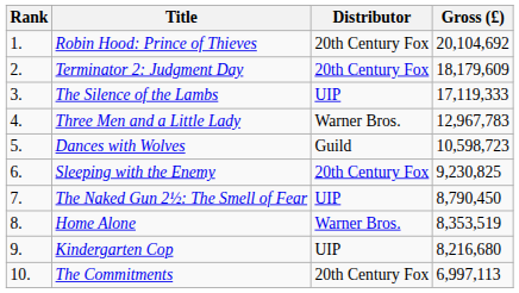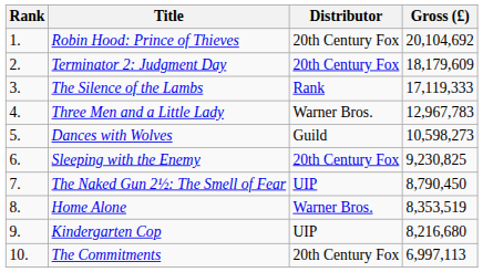 <table class="wikitable sortable" style="margin:auto; margin:auto;">
 <tr>
 <th>Rank</th>
 <th>Title</th>
 <th>Distributor</th>
 <th>Gross (£)</th>
 </tr>
 <tr>
 <td>1.</td>
 <td><em><a href='#'>Robin Hood: Prince of Thieves</a></em></td>
 <td>20th Century Fox</td>
 <td>20,104,692</td>
 </tr>
 <tr>
 <td>2.</td>
 <td><em><a href='#'>Terminator 2: Judgment Day</a></em></td>
 <td><a href='#'>20th Century Fox</a></td>
 <td>18,179,609</td>
 </tr>
 <tr>
 <td>3.</td>
 <td><em><a href='#'>The Silence of the Lambs</a></em></td>
-<td><a href='#'>UIP</a></td>
+<td><a href='#'>Rank</a></td>
 <td>17,119,333</td>
 </tr>
 <tr>
 <td>4.</td>
 <td><em><a href='#'>Three Men and a Little Lady</a></em></td>
 <td>Warner Bros.</td>
 <td>12,967,783</td>
 </tr>
 <tr>
 <td>5.</td>
 <td><em><a href='#'>Dances with Wolves</a></em></td>
 <td>Guild</td>
-<td>10,598,723</td>
+<td>10,598,273</td>
 </tr>
 <tr>
 <td>6.</td>
 <td><em><a href='#'>Sleeping with the Enemy</a></em></td>
 <td><a href='#'>20th Century Fox</a></td>
 <td>9,230,825</td>
 </tr>
 <tr>
 <td>7.</td>
 <td><em><a href='#'>The Naked Gun 2½: The Smell of Fear</a></em></td>
 <td><a href='#'>UIP</a></td>
 <td>8,790,450</td>
 </tr>
 <tr>
 <td>8.</td>
 <td><em><a href='#'>Home Alone</a></em></td>
 <td><a href='#'>Warner Bros.</a></td>
 <td>8,353,519</td>
 </tr>
 <tr>
 <td>9.</td>
 <td><em><a href='#'>Kindergarten Cop</a></em></td>
 <td>UIP</td>
 <td>8,216,680</td>
 </tr>
 <tr>
 <td>10.</td>
 <td><em><a href='#'>The Commitments</a></em></td>
 <td>20th Century Fox</td>
 <td>6,997,113</td>
 </tr>
 </table>
